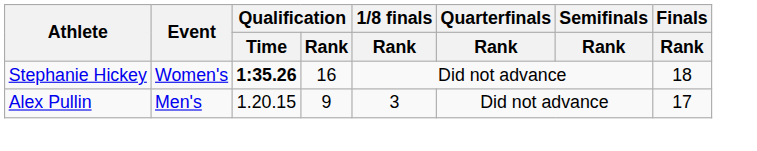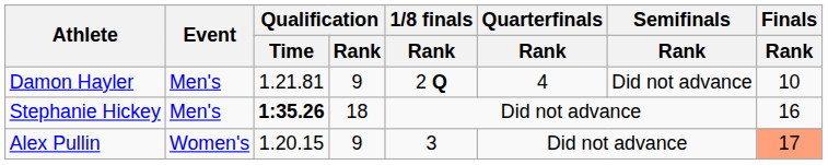 <table class="wikitable">
 <tr>
 <th rowspan="2">Athlete</th>
 <th rowspan="2">Event</th>
 <th colspan="2">Qualification</th>
 <th>1/8 finals</th>
 <th>Quarterfinals</th>
 <th>Semifinals</th>
 <th>Finals</th>
 </tr>
 <tr>
 <th>Time</th>
 <th>Rank</th>
 <th>Rank</th>
 <th>Rank</th>
 <th>Rank</th>
 <th>Rank</th>
 </tr>
 <tr>
+<td><a href='#'>Damon Hayler</a></td>
+<td><a href='#'>Men's</a></td>
+<td align="center">1.21.81</td>
+<td align="center">9</td>
+<td align="center">2 <strong>Q</strong></td>
+<td align="center">4</td>
+<td align="center">Did not advance</td>
+<td align="center">10</td>
+</tr>
+<tr>
 <td><a href='#'>Stephanie Hickey</a></td>
-<td><a href='#'>Women's</a></td>
+<td><a href='#'>Men's</a></td>
 <td align="center"><strong>1:35.26</strong></td>
+<td align="center">18</td>
+<td align="center" colspan=3>Did not advance</td>
 <td align="center">16</td>
-<td align="center" colspan=3>Did not advance</td>
-<td align="center">18</td>
 </tr>
 <tr>
 <td><a href='#'>Alex Pullin</a></td>
-<td><a href='#'>Men's</a></td>
+<td><a href='#'>Women's</a></td>
 <td align="center">1.20.15</td>
 <td align="center">9</td>
 <td align="center">3</td>
 <td align="center" colspan=2>Did not advance</td>
-<td align="center">17</td>
+<td align="center" style="background: lightsalmon;">17</td>
 </tr>
 </table>
